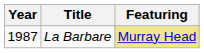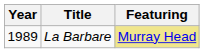 <table class="wikitable">
 <tr>
 <th>Year</th>
 <th>Title</th>
 <th>Featuring</th>
 </tr>
 <tr>
-<td>1987</td>
+<td>1989</td>
 <td><em>La Barbare</em></td>
 <td style="background: khaki;"><a href='#'>Murray Head</a></td>
 </tr>
 </table>
